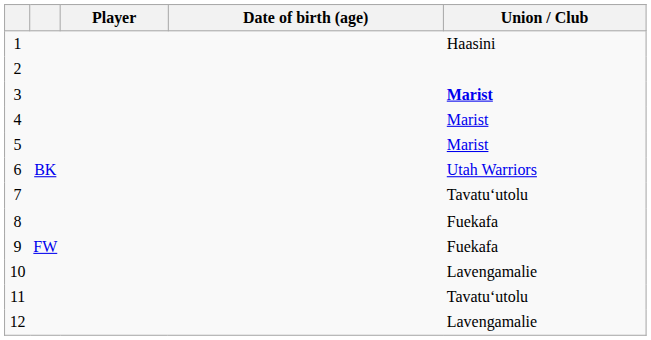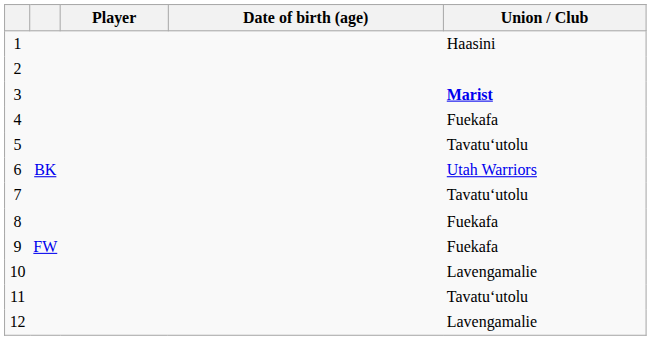 <table class="sortable wikitable plainrowheaders" style="font-size:95%; width: 98%">
 <tr>
 <th scope="col" style="width:4%"></th>
 <th scope="col" style="width:4%"></th>
 <th scope="col">Player</th>
 <th scope="col">Date of birth (age)</th>
 <th scope="col">Union / Club</th>
 </tr>
 <tr>
 <td style="text-align:center; border:0">1</td>
 <td style="text-align:center; border:0"></td>
 <td style="text-align:left; border:0"></td>
 <td style="text-align:left; border:0"></td>
 <td style="text-align:left; border:0"> Haasini</td>
 </tr>
 <tr>
 <td style="text-align:center; border:0">2</td>
 <td style="text-align:center; border:0"></td>
 <td style="text-align:left; border:0"></td>
 <td style="text-align:left; border:0"></td>
 <td style="text-align:left; border:0"> </td>
 </tr>
 <tr>
 <td style="text-align:center; border:0">3</td>
 <td style="text-align:center; border:0"></td>
 <td style="text-align:left; border:0"></td>
 <td style="text-align:left; border:0"></td>
 <td style="text-align:left; border:0"><strong> <a href='#'>Marist</a></strong></td>
 </tr>
 <tr>
 <td style="text-align:center; border:0">4</td>
 <td style="text-align:center; border:0"></td>
 <td style="text-align:left; border:0"></td>
 <td style="text-align:left; border:0"></td>
-<td style="text-align:left; border:0"> <a href='#'>Marist</a></td>
+<td style="text-align:left; border:0"> Fuekafa</td>
 </tr>
 <tr>
 <td style="text-align:center; border:0">5</td>
 <td style="text-align:center; border:0"></td>
 <td style="text-align:left; border:0"></td>
 <td style="text-align:left; border:0"></td>
-<td style="text-align:left; border:0"> <a href='#'>Marist</a></td>
+<td style="text-align:left; border:0"> Tavatuʻutolu</td>
 </tr>
 <tr>
 <td style="text-align:center; border:0">6</td>
 <td style="text-align:center; border:0"><a href='#'>BK</a></td>
 <td style="text-align:left; border:0"></td>
 <td style="text-align:left; border:0"></td>
 <td style="text-align:left; border:0"> <a href='#'>Utah Warriors</a></td>
 </tr>
 <tr>
 <td style="text-align:center; border:0">7</td>
 <td style="text-align:center; border:0"></td>
 <td style="text-align:left; border:0"></td>
 <td style="text-align:left; border:0"></td>
 <td style="text-align:left; border:0"> Tavatuʻutolu</td>
 </tr>
 <tr>
 <td style="text-align:center; border:0">8</td>
 <td style="text-align:center; border:0"></td>
 <td style="text-align:left; border:0"></td>
 <td style="text-align:left; border:0"></td>
 <td style="text-align:left; border:0"> Fuekafa</td>
 </tr>
 <tr>
 <td style="text-align:center; border:0">9</td>
 <td style="text-align:center; border:0"><a href='#'>FW</a></td>
 <td style="text-align:left; border:0"></td>
 <td style="text-align:left; border:0"></td>
 <td style="text-align:left; border:0"> Fuekafa</td>
 </tr>
 <tr>
 <td style="text-align:center; border:0">10</td>
 <td style="text-align:center; border:0"></td>
 <td style="text-align:left; border:0"></td>
 <td style="text-align:left; border:0"></td>
 <td style="text-align:left; border:0"> Lavengamalie</td>
 </tr>
 <tr>
 <td style="text-align:center; border:0">11</td>
 <td style="text-align:center; border:0"></td>
 <td style="text-align:left; border:0"></td>
 <td style="text-align:left; border:0"></td>
 <td style="text-align:left; border:0"> Tavatuʻutolu</td>
 </tr>
 <tr>
 <td style="text-align:center; border:0">12</td>
 <td style="text-align:center; border:0"></td>
 <td style="text-align:left; border:0"></td>
 <td style="text-align:left; border:0"></td>
 <td style="text-align:left; border:0"> Lavengamalie</td>
 </tr>
 </table>
